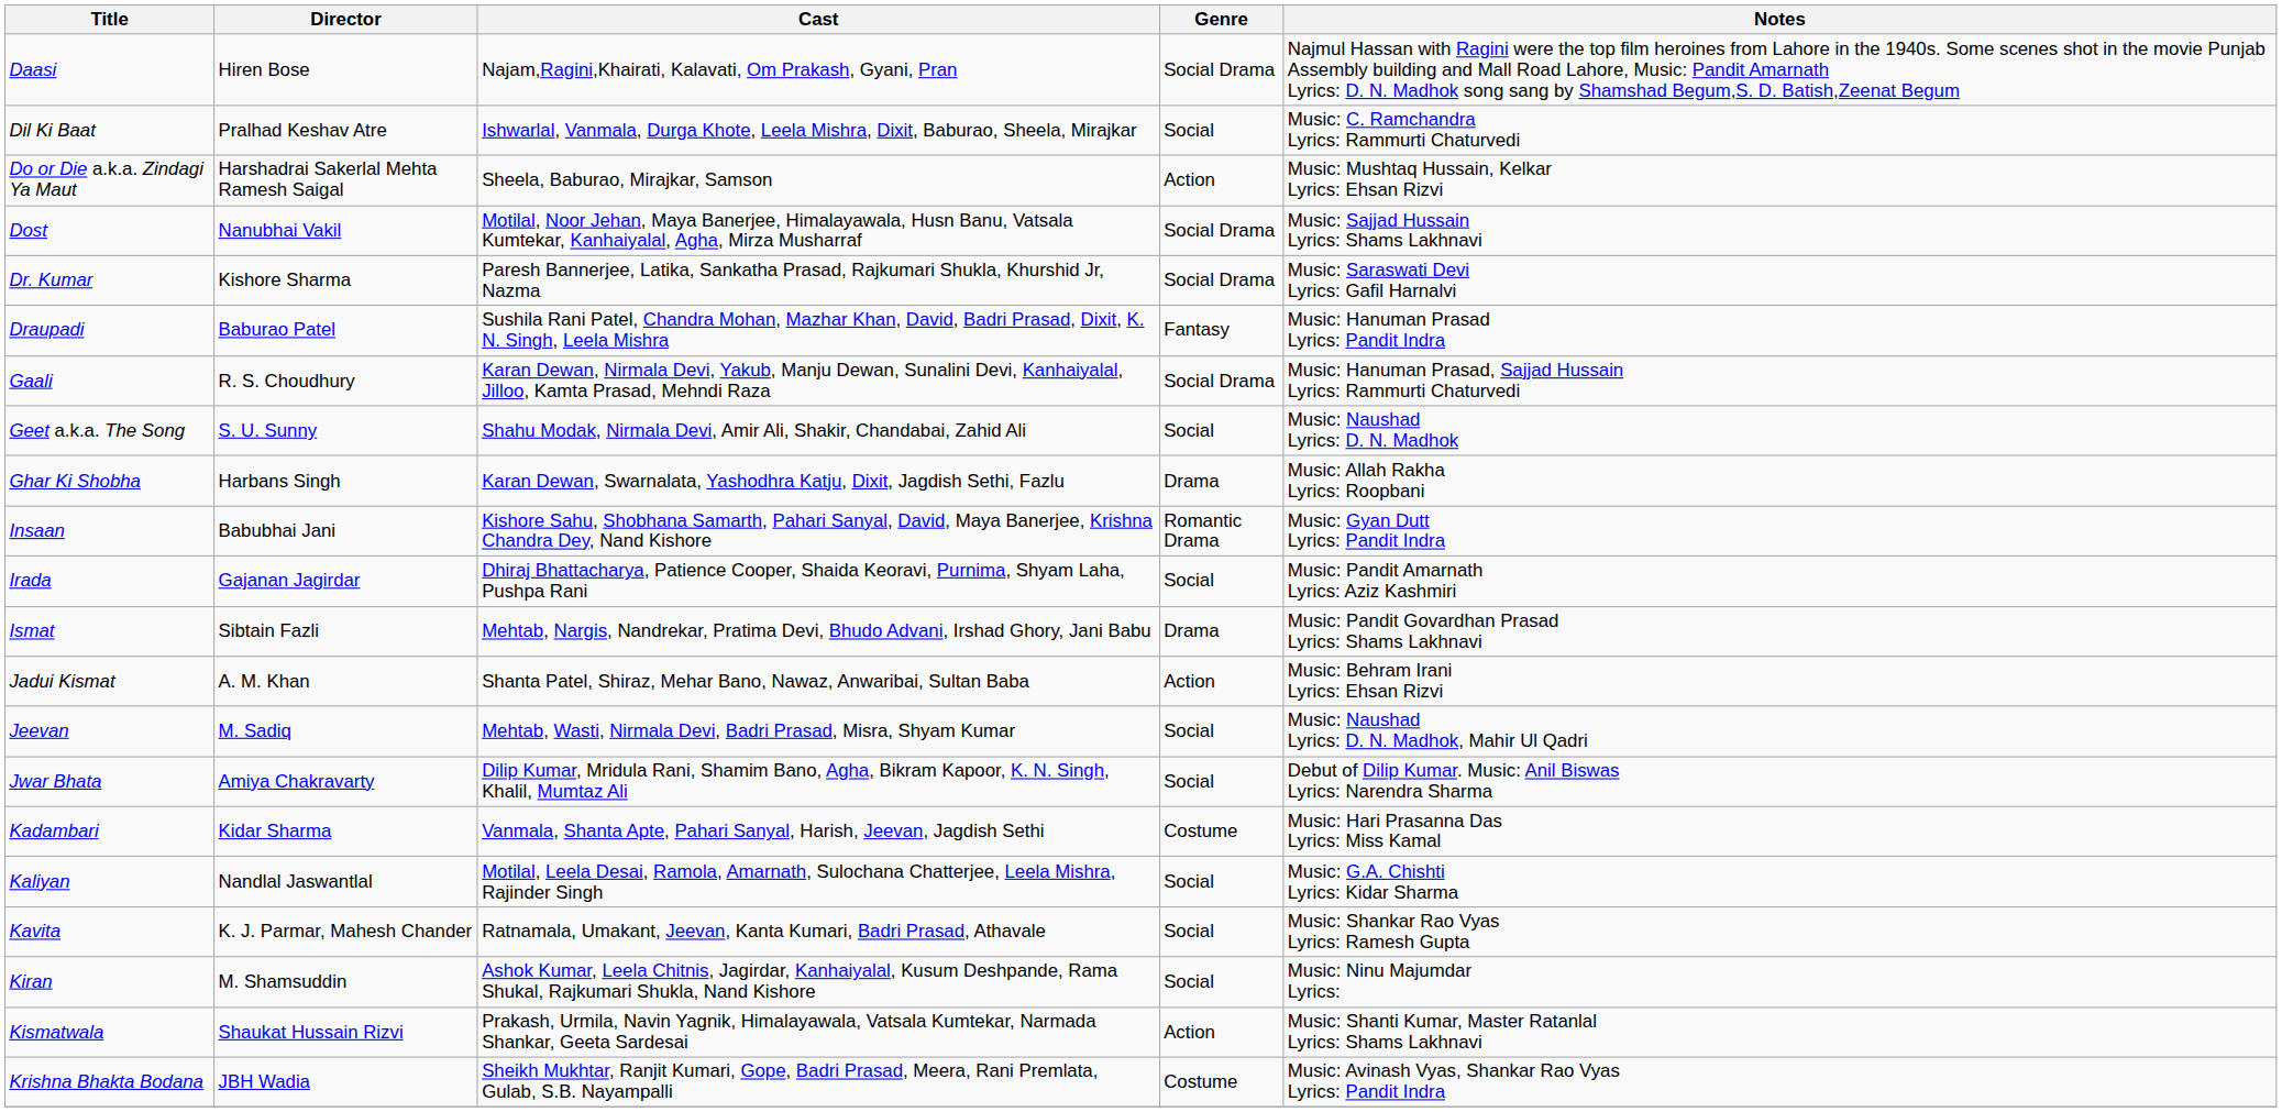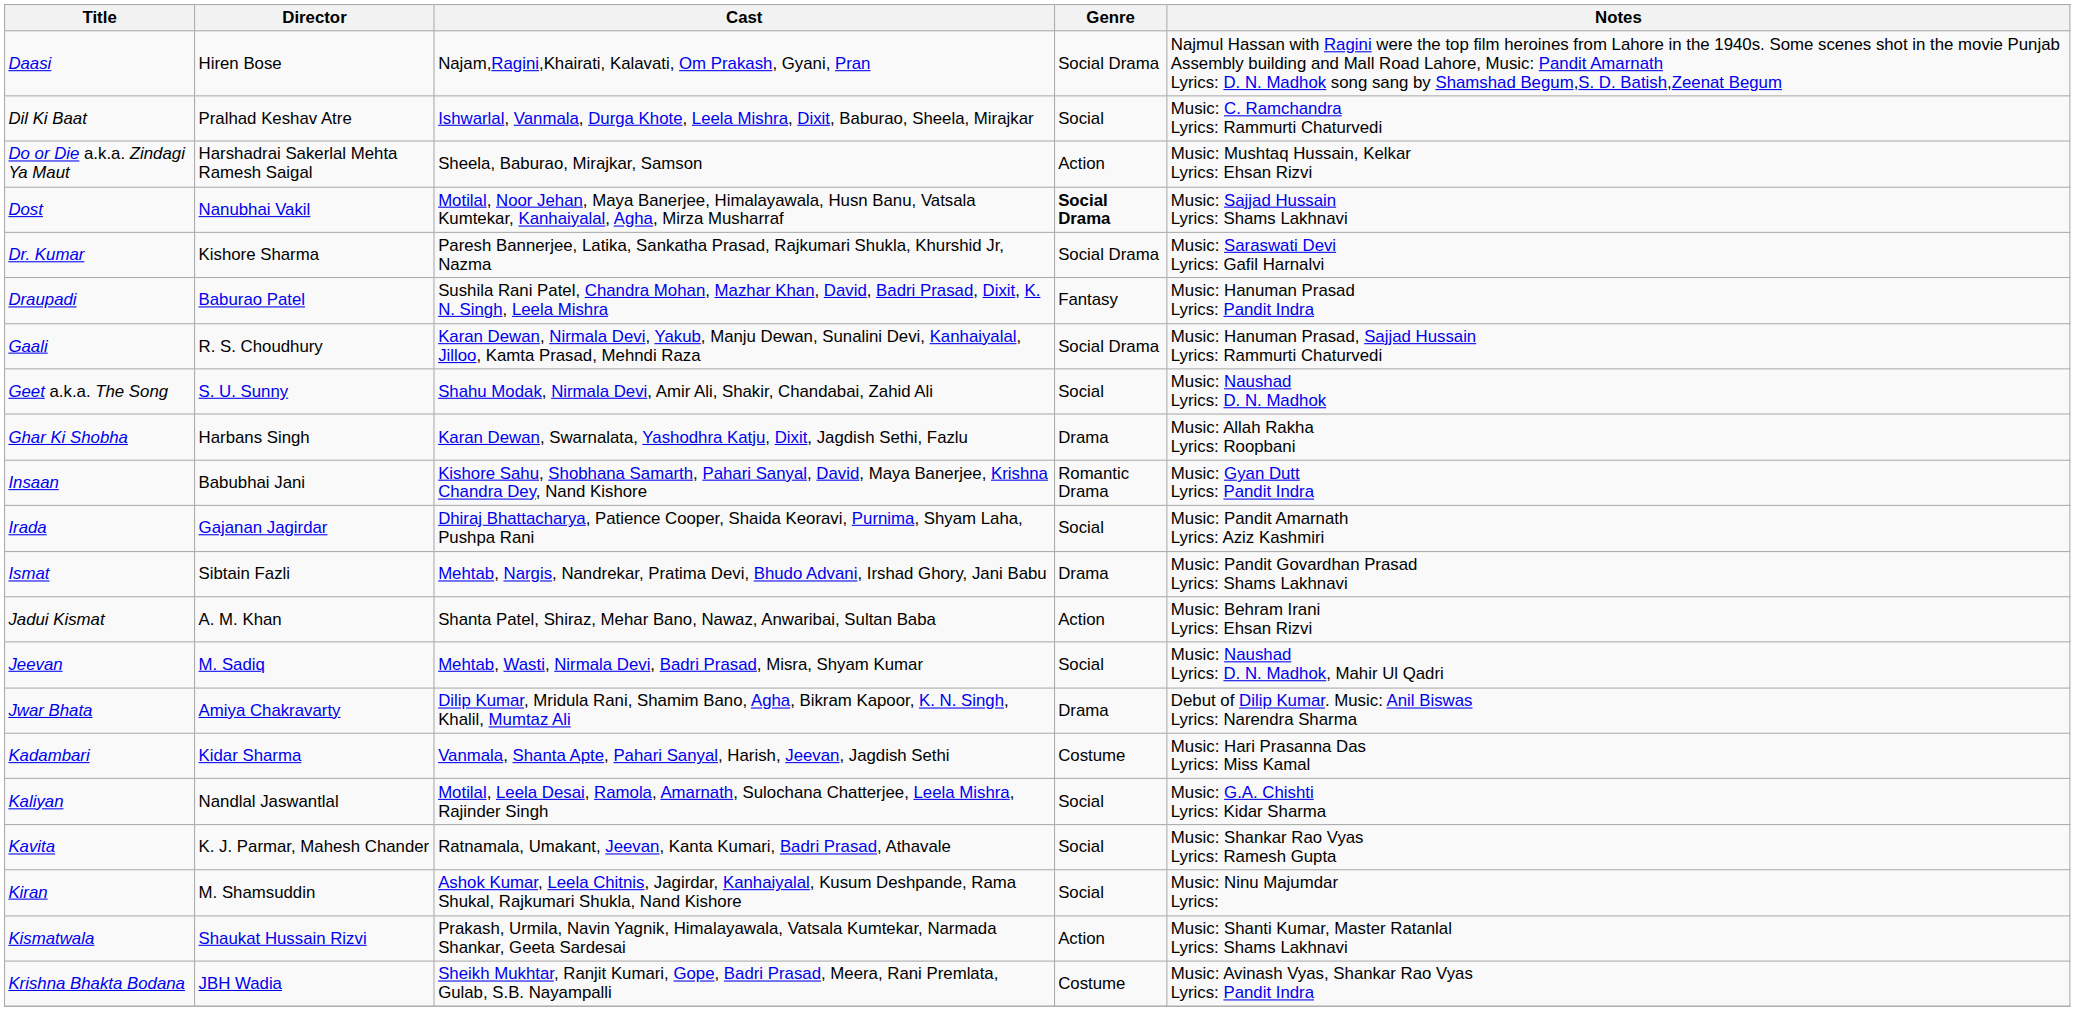 <table class="wikitable">
 <tr>
 <th>Title</th>
 <th>Director</th>
 <th>Cast</th>
 <th>Genre</th>
 <th>Notes</th>
 </tr>
 <tr>
 <td><em><a href='#'>Daasi</a></em></td>
 <td>Hiren Bose</td>
 <td>Najam,<a href='#'>Ragini</a>,Khairati, Kalavati, <a href='#'>Om Prakash</a>, Gyani, <a href='#'>Pran</a></td>
 <td>Social Drama</td>
 <td>Najmul Hassan with <a href='#'>Ragini</a> were the top film heroines from Lahore in the 1940s. Some scenes shot in the movie Punjab Assembly building and Mall Road Lahore, Music: <a href='#'>Pandit Amarnath</a><br>Lyrics: <a href='#'>D. N. Madhok</a> song sang by <a href='#'>Shamshad Begum</a>,<a href='#'>S. D. Batish</a>,<a href='#'>Zeenat Begum</a></td>
 </tr>
 <tr>
 <td><em>Dil Ki Baat </em></td>
 <td>Pralhad Keshav Atre</td>
 <td><a href='#'>Ishwarlal</a>, <a href='#'>Vanmala</a>, <a href='#'>Durga Khote</a>, <a href='#'>Leela Mishra</a>, <a href='#'>Dixit</a>, Baburao, Sheela, Mirajkar</td>
 <td>Social</td>
 <td>Music: <a href='#'>C. Ramchandra</a><br>Lyrics: Rammurti Chaturvedi</td>
 </tr>
 <tr>
 <td><em><a href='#'>Do or Die</a></em> a.k.a. <em>Zindagi Ya Maut</em></td>
 <td>Harshadrai Sakerlal Mehta Ramesh Saigal</td>
 <td>Sheela, Baburao, Mirajkar, Samson</td>
 <td>Action</td>
 <td>Music: Mushtaq Hussain, Kelkar<br>Lyrics: Ehsan Rizvi</td>
 </tr>
 <tr>
 <td><em><a href='#'>Dost</a></em></td>
 <td><a href='#'>Nanubhai Vakil</a></td>
 <td><a href='#'>Motilal</a>, <a href='#'>Noor Jehan</a>, Maya Banerjee, Himalayawala, Husn Banu, Vatsala Kumtekar, <a href='#'>Kanhaiyalal</a>, <a href='#'>Agha</a>, Mirza Musharraf</td>
-<td>Social Drama</td>
+<td><strong>Social Drama</strong></td>
 <td>Music: <a href='#'>Sajjad Hussain</a><br>Lyrics: Shams Lakhnavi</td>
 </tr>
 <tr>
 <td><em><a href='#'>Dr. Kumar</a></em></td>
 <td>Kishore Sharma</td>
 <td>Paresh Bannerjee, Latika, Sankatha Prasad, Rajkumari Shukla, Khurshid Jr, Nazma</td>
 <td>Social Drama</td>
 <td>Music: <a href='#'>Saraswati Devi</a><br>Lyrics: Gafil Harnalvi</td>
 </tr>
 <tr>
 <td><em><a href='#'>Draupadi</a></em></td>
 <td><a href='#'>Baburao Patel</a></td>
 <td>Sushila Rani Patel, <a href='#'>Chandra Mohan</a>, <a href='#'>Mazhar Khan</a>, <a href='#'>David</a>, <a href='#'>Badri Prasad</a>, <a href='#'>Dixit</a>, <a href='#'>K. N. Singh</a>, <a href='#'>Leela Mishra</a></td>
 <td>Fantasy</td>
 <td>Music: Hanuman Prasad<br>Lyrics: <a href='#'>Pandit Indra</a></td>
 </tr>
 <tr>
 <td><em><a href='#'>Gaali</a></em></td>
 <td>R. S. Choudhury</td>
 <td><a href='#'>Karan Dewan</a>, <a href='#'>Nirmala Devi</a>, <a href='#'>Yakub</a>, Manju Dewan, Sunalini Devi, <a href='#'>Kanhaiyalal</a>, <a href='#'>Jilloo</a>, Kamta Prasad, Mehndi Raza</td>
 <td>Social Drama</td>
 <td>Music: Hanuman Prasad, <a href='#'>Sajjad Hussain</a><br>Lyrics: Rammurti Chaturvedi</td>
 </tr>
 <tr>
 <td><em><a href='#'>Geet</a></em> a.k.a. <em>The Song</em></td>
 <td><a href='#'>S. U. Sunny</a></td>
 <td><a href='#'>Shahu Modak</a>, <a href='#'>Nirmala Devi</a>, Amir Ali, Shakir, Chandabai, Zahid Ali</td>
 <td>Social</td>
 <td>Music: <a href='#'>Naushad</a><br>Lyrics: <a href='#'>D. N. Madhok</a></td>
 </tr>
 <tr>
 <td><em><a href='#'>Ghar Ki Shobha</a></em></td>
 <td>Harbans Singh</td>
 <td><a href='#'>Karan Dewan</a>, Swarnalata, <a href='#'>Yashodhra Katju</a>, <a href='#'>Dixit</a>, Jagdish Sethi, Fazlu</td>
 <td>Drama</td>
 <td>Music: Allah Rakha<br>Lyrics: Roopbani</td>
 </tr>
 <tr>
 <td><em><a href='#'>Insaan</a></em></td>
 <td>Babubhai Jani</td>
 <td><a href='#'>Kishore Sahu</a>, <a href='#'>Shobhana Samarth</a>, <a href='#'>Pahari Sanyal</a>, <a href='#'>David</a>, Maya Banerjee, <a href='#'>Krishna Chandra Dey</a>, Nand Kishore</td>
 <td>Romantic Drama</td>
 <td>Music: <a href='#'>Gyan Dutt</a><br>Lyrics: <a href='#'>Pandit Indra</a></td>
 </tr>
 <tr>
 <td><em><a href='#'>Irada</a></em></td>
 <td><a href='#'>Gajanan Jagirdar</a></td>
 <td><a href='#'>Dhiraj Bhattacharya</a>, Patience Cooper, Shaida Keoravi, <a href='#'>Purnima</a>, Shyam Laha, Pushpa Rani</td>
 <td>Social</td>
 <td>Music: Pandit Amarnath<br>Lyrics: Aziz Kashmiri</td>
 </tr>
 <tr>
 <td><em><a href='#'>Ismat</a></em></td>
 <td>Sibtain Fazli</td>
 <td><a href='#'>Mehtab</a>, <a href='#'>Nargis</a>, Nandrekar, Pratima Devi, <a href='#'>Bhudo Advani</a>, Irshad Ghory, Jani Babu</td>
 <td>Drama</td>
 <td>Music: Pandit Govardhan Prasad<br>Lyrics: Shams Lakhnavi</td>
 </tr>
 <tr>
 <td><em>Jadui Kismat</em></td>
 <td>A. M. Khan</td>
 <td>Shanta Patel, Shiraz, Mehar Bano, Nawaz, Anwaribai, Sultan Baba</td>
 <td>Action</td>
 <td>Music: Behram Irani<br>Lyrics: Ehsan Rizvi</td>
 </tr>
 <tr>
 <td><em><a href='#'>Jeevan</a></em></td>
 <td><a href='#'>M. Sadiq</a></td>
 <td><a href='#'>Mehtab</a>, <a href='#'>Wasti</a>, <a href='#'>Nirmala Devi</a>, <a href='#'>Badri Prasad</a>, Misra, Shyam Kumar</td>
 <td>Social</td>
 <td>Music: <a href='#'>Naushad</a><br>Lyrics: <a href='#'>D. N. Madhok</a>, Mahir Ul Qadri</td>
 </tr>
 <tr>
 <td><em><a href='#'>Jwar Bhata</a></em></td>
 <td><a href='#'>Amiya Chakravarty</a></td>
 <td><a href='#'>Dilip Kumar</a>, Mridula Rani, Shamim Bano, <a href='#'>Agha</a>, Bikram Kapoor, <a href='#'>K. N. Singh</a>, Khalil, <a href='#'>Mumtaz Ali</a></td>
-<td>Social</td>
+<td>Drama</td>
 <td>Debut of <a href='#'>Dilip Kumar</a>. Music: <a href='#'>Anil Biswas</a><br>Lyrics: Narendra Sharma</td>
 </tr>
 <tr>
 <td><em><a href='#'>Kadambari</a></em></td>
 <td><a href='#'>Kidar Sharma</a></td>
 <td><a href='#'>Vanmala</a>, <a href='#'>Shanta Apte</a>, <a href='#'>Pahari Sanyal</a>, Harish, <a href='#'>Jeevan</a>, Jagdish Sethi</td>
 <td>Costume</td>
 <td>Music: Hari Prasanna Das<br>Lyrics: Miss Kamal</td>
 </tr>
 <tr>
 <td><em><a href='#'>Kaliyan</a></em></td>
 <td>Nandlal Jaswantlal</td>
 <td><a href='#'>Motilal</a>, <a href='#'>Leela Desai</a>, <a href='#'>Ramola</a>, <a href='#'>Amarnath</a>, Sulochana Chatterjee, <a href='#'>Leela Mishra</a>, Rajinder Singh</td>
 <td>Social</td>
 <td>Music: <a href='#'>G.A. Chishti</a><br>Lyrics: Kidar Sharma</td>
 </tr>
 <tr>
 <td><em><a href='#'>Kavita</a></em></td>
 <td>K. J. Parmar, Mahesh Chander</td>
 <td>Ratnamala, Umakant, <a href='#'>Jeevan</a>, Kanta Kumari, <a href='#'>Badri Prasad</a>, Athavale</td>
 <td>Social</td>
 <td>Music: Shankar Rao Vyas<br>Lyrics: Ramesh Gupta</td>
 </tr>
 <tr>
 <td><em><a href='#'>Kiran</a></em></td>
 <td>M. Shamsuddin</td>
 <td><a href='#'>Ashok Kumar</a>, <a href='#'>Leela Chitnis</a>, Jagirdar, <a href='#'>Kanhaiyalal</a>, Kusum Deshpande, Rama Shukal, Rajkumari Shukla, Nand Kishore</td>
 <td>Social</td>
 <td>Music: Ninu Majumdar<br>Lyrics:</td>
 </tr>
 <tr>
 <td><em><a href='#'>Kismatwala</a></em></td>
 <td><a href='#'>Shaukat Hussain Rizvi</a></td>
 <td>Prakash, Urmila, Navin Yagnik, Himalayawala, Vatsala Kumtekar, Narmada Shankar, Geeta Sardesai</td>
 <td>Action</td>
 <td>Music: Shanti Kumar, Master Ratanlal<br>Lyrics: Shams Lakhnavi</td>
 </tr>
 <tr>
 <td><em><a href='#'>Krishna Bhakta Bodana</a></em></td>
 <td><a href='#'>JBH Wadia</a></td>
 <td><a href='#'>Sheikh Mukhtar</a>, Ranjit Kumari, <a href='#'>Gope</a>, <a href='#'>Badri Prasad</a>, Meera, Rani Premlata, Gulab, S.B. Nayampalli</td>
 <td>Costume</td>
 <td>Music: Avinash Vyas, Shankar Rao Vyas<br>Lyrics: <a href='#'>Pandit Indra</a></td>
 </tr>
 <tr>
 </tr>
 </table>
